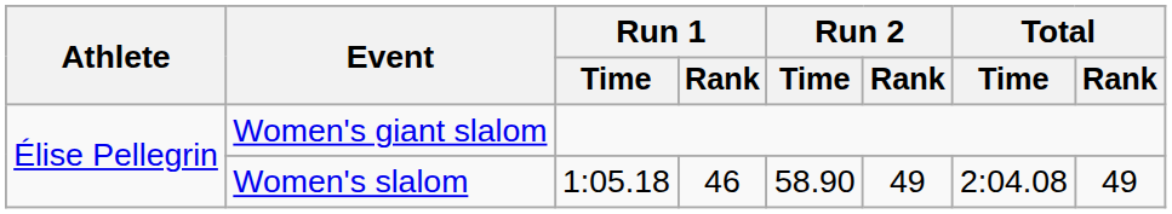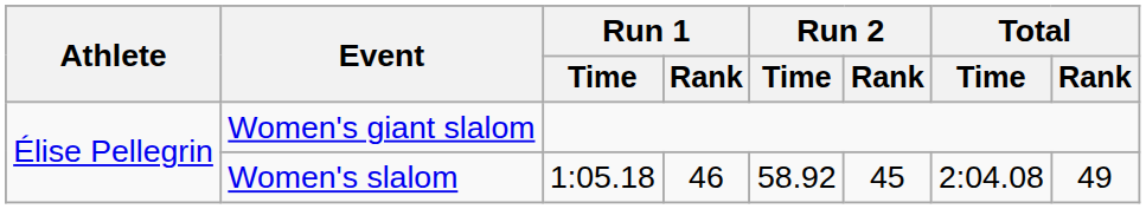 <table class="wikitable" style="font-size:90%">
 <tr>
 <th rowspan=2>Athlete</th>
 <th rowspan=2>Event</th>
 <th colspan=2>Run 1</th>
 <th colspan=2>Run 2</th>
 <th colspan=2>Total</th>
 </tr>
 <tr style="font-size:95%">
 <th>Time</th>
 <th>Rank</th>
 <th>Time</th>
 <th>Rank</th>
 <th>Time</th>
 <th>Rank</th>
 </tr>
 <tr align=center>
 <td align=left rowspan=2><a href='#'>Élise Pellegrin</a></td>
 <td align=left><a href='#'>Women's giant slalom</a></td>
 <td colspan=6></td>
 </tr>
 <tr align=center>
 <td align=left><a href='#'>Women's slalom</a></td>
 <td>1:05.18</td>
 <td>46</td>
-<td>58.90</td>
-<td>49</td>
+<td>58.92</td>
+<td>45</td>
 <td>2:04.08</td>
 <td>49</td>
 </tr>
 </table>
